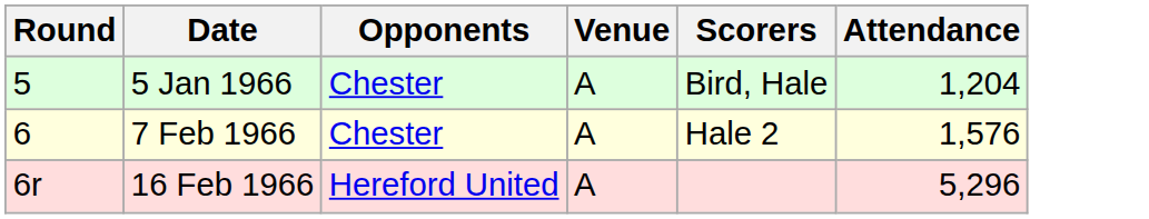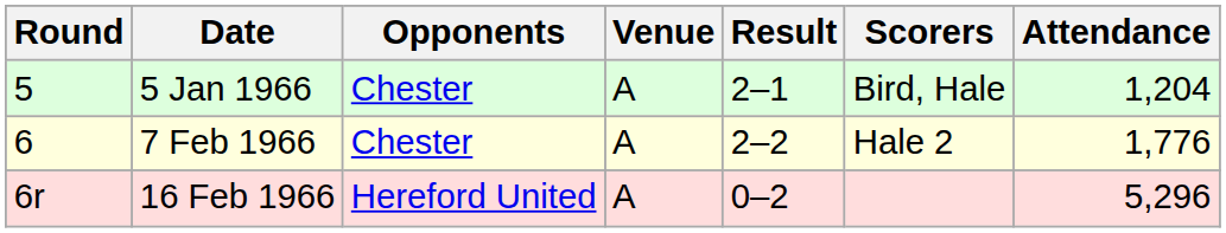 <table class="wikitable">
 <tr>
 <th>Round</th>
 <th>Date</th>
 <th>Opponents</th>
 <th>Venue</th>
+<th>Result</th>
 <th>Scorers</th>
 <th>Attendance</th>
 </tr>
 <tr bgcolor="#ddffdd">
 <td>5</td>
 <td>5 Jan 1966</td>
 <td><a href='#'>Chester</a></td>
 <td>A</td>
+<td>2–1</td>
 <td>Bird, Hale</td>
 <td align="right">1,204</td>
 </tr>
 <tr bgcolor="#ffffdd">
 <td>6</td>
 <td>7 Feb 1966</td>
 <td><a href='#'>Chester</a></td>
 <td>A</td>
+<td>2–2</td>
 <td>Hale 2</td>
-<td align="right">1,576</td>
+<td align="right">1,776</td>
 </tr>
 <tr bgcolor="#ffdddd">
 <td>6r</td>
 <td>16 Feb 1966</td>
 <td><a href='#'>Hereford United</a></td>
 <td>A</td>
+<td>0–2</td>
 <td></td>
 <td align="right">5,296</td>
 </tr>
 </table>
